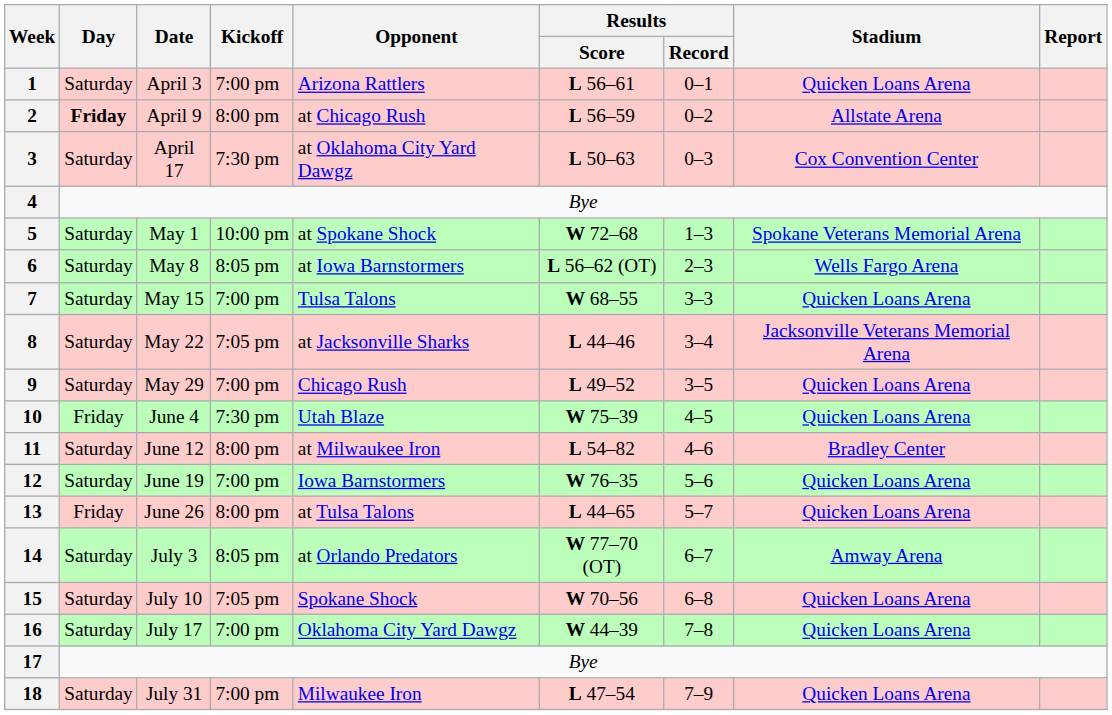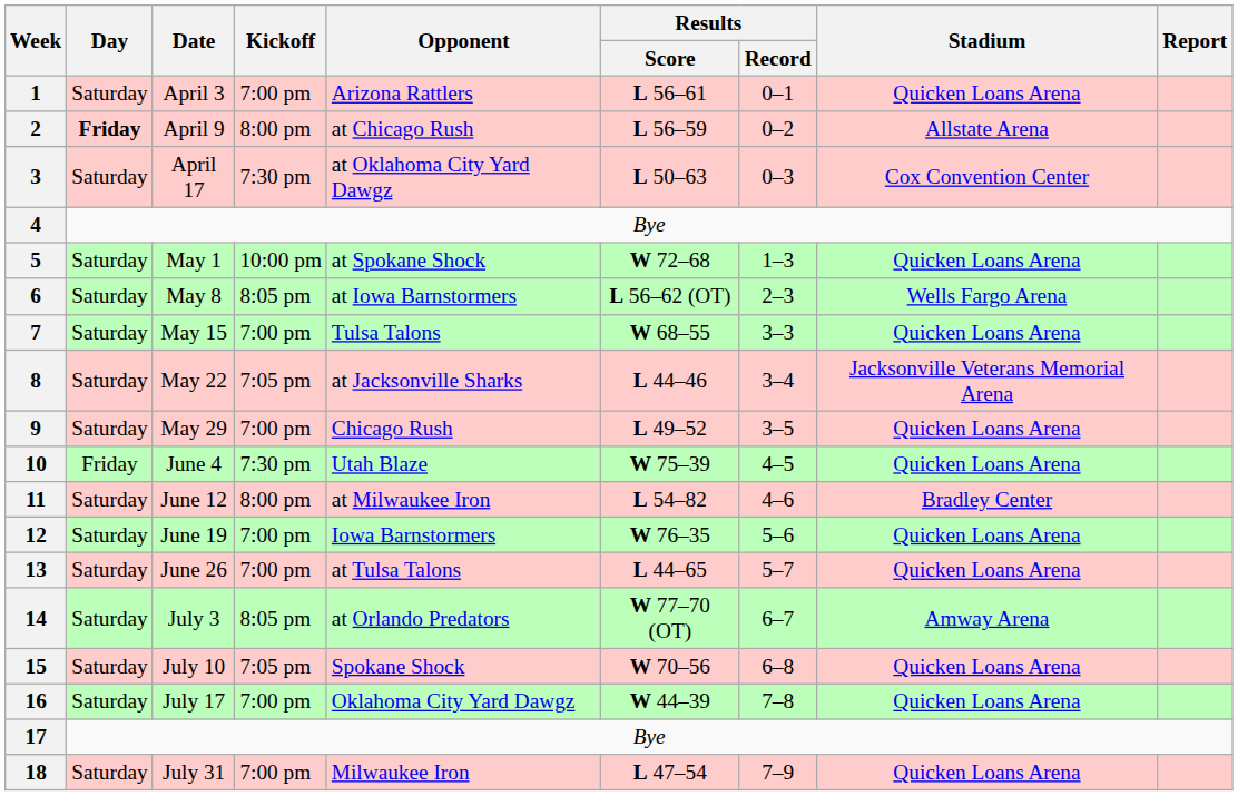 <table class="wikitable" style="font-size: 95%;">
 <tr>
 <th rowspan="2">Week</th>
 <th rowspan="2">Day</th>
 <th rowspan="2">Date</th>
 <th rowspan="2">Kickoff</th>
 <th rowspan="2">Opponent</th>
 <th colspan="2">Results</th>
 <th rowspan="2">Stadium</th>
 <th rowspan="2">Report</th>
 </tr>
 <tr>
 <th>Score</th>
 <th>Record</th>
 </tr>
 <tr bgcolor="ffcccc">
 <th align="center"><strong>1</strong></th>
 <td align="center">Saturday</td>
 <td align="center">April 3</td>
 <td>7:00 pm</td>
 <td><a href='#'>Arizona Rattlers</a></td>
 <td align="center"><strong>L</strong> 56–61</td>
 <td align="center">0–1</td>
 <td align="center"><a href='#'>Quicken Loans Arena</a></td>
 <td align="center"></td>
 </tr>
 <tr bgcolor="ffcccc">
 <th align="center"><strong>2</strong></th>
 <td align="center"><strong>Friday</strong></td>
 <td align="center">April 9</td>
 <td>8:00 pm</td>
 <td>at <a href='#'>Chicago Rush</a></td>
 <td align="center"><strong>L</strong> 56–59</td>
 <td align="center">0–2</td>
 <td align="center"><a href='#'>Allstate Arena</a></td>
 <td align="center"></td>
 </tr>
 <tr bgcolor="ffcccc">
 <th align="center"><strong>3</strong></th>
 <td align="center">Saturday</td>
 <td align="center">April 17</td>
 <td>7:30 pm</td>
 <td>at <a href='#'>Oklahoma City Yard Dawgz</a></td>
 <td align="center"><strong>L</strong> 50–63</td>
 <td align="center">0–3</td>
 <td align="center"><a href='#'>Cox Convention Center</a></td>
 <td align="center"></td>
 </tr>
 <tr>
 <th align="center"><strong>4</strong></th>
 <td colspan="9" align="center" valign="middle"><em>Bye</em></td>
 </tr>
 <tr bgcolor="bbffbb">
 <th align="center"><strong>5</strong></th>
 <td align="center">Saturday</td>
 <td align="center">May 1</td>
 <td>10:00 pm</td>
 <td>at <a href='#'>Spokane Shock</a></td>
 <td align="center"><strong>W</strong> 72–68</td>
 <td align="center">1–3</td>
-<td align="center"><a href='#'>Spokane Veterans Memorial Arena</a></td>
+<td align="center"><a href='#'>Quicken Loans Arena</a></td>
 <td align="center"></td>
 </tr>
 <tr bgcolor="bbffbb">
 <th align="center"><strong>6</strong></th>
 <td align="center">Saturday</td>
 <td align="center">May 8</td>
 <td>8:05 pm</td>
 <td>at <a href='#'>Iowa Barnstormers</a></td>
 <td align="center"><strong>L</strong> 56–62 (OT)</td>
 <td align="center">2–3</td>
 <td align="center"><a href='#'>Wells Fargo Arena</a></td>
 <td align="center"></td>
 </tr>
 <tr bgcolor="bbffbb">
 <th align="center"><strong>7</strong></th>
 <td align="center">Saturday</td>
 <td align="center">May 15</td>
 <td>7:00 pm</td>
 <td><a href='#'>Tulsa Talons</a></td>
 <td align="center"><strong>W</strong> 68–55</td>
 <td align="center">3–3</td>
 <td align="center"><a href='#'>Quicken Loans Arena</a></td>
 <td align="center"></td>
 </tr>
 <tr bgcolor="ffcccc">
 <th align="center"><strong>8</strong></th>
 <td align="center">Saturday</td>
 <td align="center">May 22</td>
 <td>7:05 pm</td>
 <td>at <a href='#'>Jacksonville Sharks</a></td>
 <td align="center"><strong>L</strong> 44–46</td>
 <td align="center">3–4</td>
 <td align="center"><a href='#'>Jacksonville Veterans Memorial Arena</a></td>
 <td align="center"></td>
 </tr>
 <tr bgcolor="ffcccc">
 <th align="center"><strong>9</strong></th>
 <td align="center">Saturday</td>
 <td align="center">May 29</td>
 <td>7:00 pm</td>
 <td><a href='#'>Chicago Rush</a></td>
 <td align="center"><strong>L</strong> 49–52</td>
 <td align="center">3–5</td>
 <td align="center"><a href='#'>Quicken Loans Arena</a></td>
 <td align="center"></td>
 </tr>
 <tr bgcolor="bbffbb">
 <th align="center"><strong>10</strong></th>
 <td align="center">Friday</td>
 <td align="center">June 4</td>
 <td>7:30 pm</td>
 <td><a href='#'>Utah Blaze</a></td>
 <td align="center"><strong>W</strong> 75–39</td>
 <td align="center">4–5</td>
 <td align="center"><a href='#'>Quicken Loans Arena</a></td>
 <td align="center"></td>
 </tr>
 <tr bgcolor="ffcccc">
 <th align="center"><strong>11</strong></th>
 <td align="center">Saturday</td>
 <td align="center">June 12</td>
 <td>8:00 pm</td>
 <td>at <a href='#'>Milwaukee Iron</a></td>
 <td align="center"><strong>L</strong> 54–82</td>
 <td align="center">4–6</td>
 <td align="center"><a href='#'>Bradley Center</a></td>
 <td align="center"></td>
 </tr>
 <tr bgcolor="bbffbb">
 <th align="center"><strong>12</strong></th>
 <td align="center">Saturday</td>
 <td align="center">June 19</td>
 <td>7:00 pm</td>
 <td><a href='#'>Iowa Barnstormers</a></td>
 <td align="center"><strong>W</strong> 76–35</td>
 <td align="center">5–6</td>
 <td align="center"><a href='#'>Quicken Loans Arena</a></td>
 <td align="center"></td>
 </tr>
 <tr bgcolor="ffcccc">
 <th align="center"><strong>13</strong></th>
-<td align="center">Friday</td>
+<td align="center">Saturday</td>
 <td align="center">June 26</td>
-<td>8:00 pm</td>
+<td>7:00 pm</td>
 <td>at <a href='#'>Tulsa Talons</a></td>
 <td align="center"><strong>L</strong> 44–65</td>
 <td align="center">5–7</td>
 <td align="center"><a href='#'>Quicken Loans Arena</a></td>
 <td align="center"></td>
 </tr>
 <tr bgcolor="bbffbb">
 <th align="center"><strong>14</strong></th>
 <td align="center">Saturday</td>
 <td align="center">July 3</td>
 <td>8:05 pm</td>
 <td>at <a href='#'>Orlando Predators</a></td>
 <td align="center"><strong>W</strong> 77–70 (OT)</td>
 <td align="center">6–7</td>
 <td align="center"><a href='#'>Amway Arena</a></td>
 <td align="center"></td>
 </tr>
 <tr bgcolor="ffcccc">
 <th align="center"><strong>15</strong></th>
 <td align="center">Saturday</td>
 <td align="center">July 10</td>
 <td>7:05 pm</td>
 <td><a href='#'>Spokane Shock</a></td>
 <td align="center"><strong>W</strong> 70–56</td>
 <td align="center">6–8</td>
 <td align="center"><a href='#'>Quicken Loans Arena</a></td>
 <td align="center"></td>
 </tr>
 <tr bgcolor="bbffbb">
 <th align="center"><strong>16</strong></th>
 <td align="center">Saturday</td>
 <td align="center">July 17</td>
 <td>7:00 pm</td>
 <td><a href='#'>Oklahoma City Yard Dawgz</a></td>
 <td align="center"><strong>W</strong> 44–39</td>
 <td align="center">7–8</td>
 <td align="center"><a href='#'>Quicken Loans Arena</a></td>
 <td align="center"></td>
 </tr>
 <tr>
 <th align="center"><strong>17</strong></th>
 <td colspan="9" align="center" valign="middle"><em>Bye</em></td>
 </tr>
 <tr bgcolor="ffcccc">
 <th align="center"><strong>18</strong></th>
 <td align="center">Saturday</td>
 <td align="center">July 31</td>
 <td>7:00 pm</td>
 <td><a href='#'>Milwaukee Iron</a></td>
 <td align="center"><strong>L</strong> 47–54</td>
 <td align="center">7–9</td>
 <td align="center"><a href='#'>Quicken Loans Arena</a></td>
 <td align="center"></td>
 </tr>
 </table>
